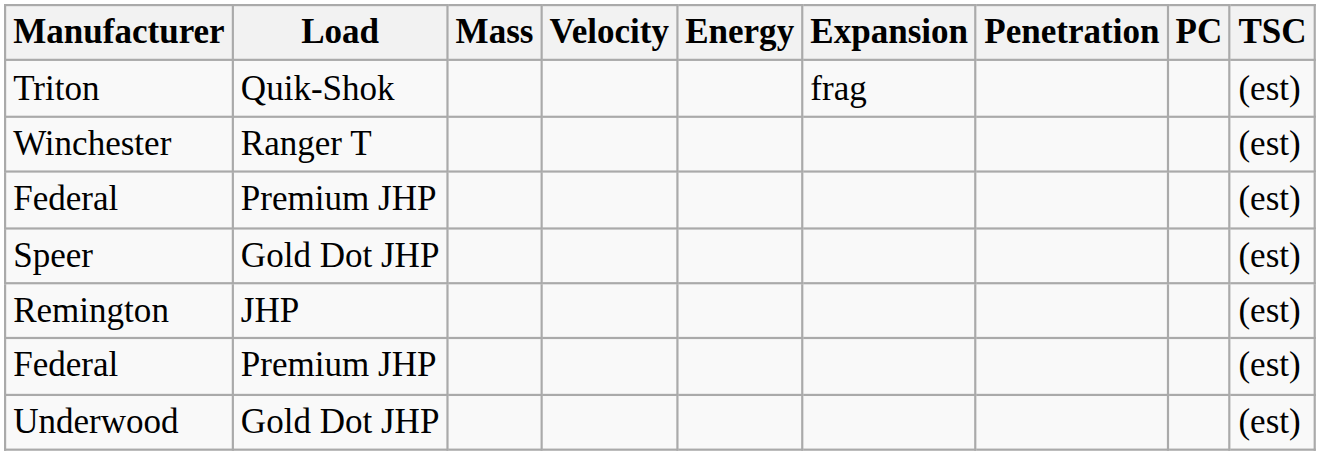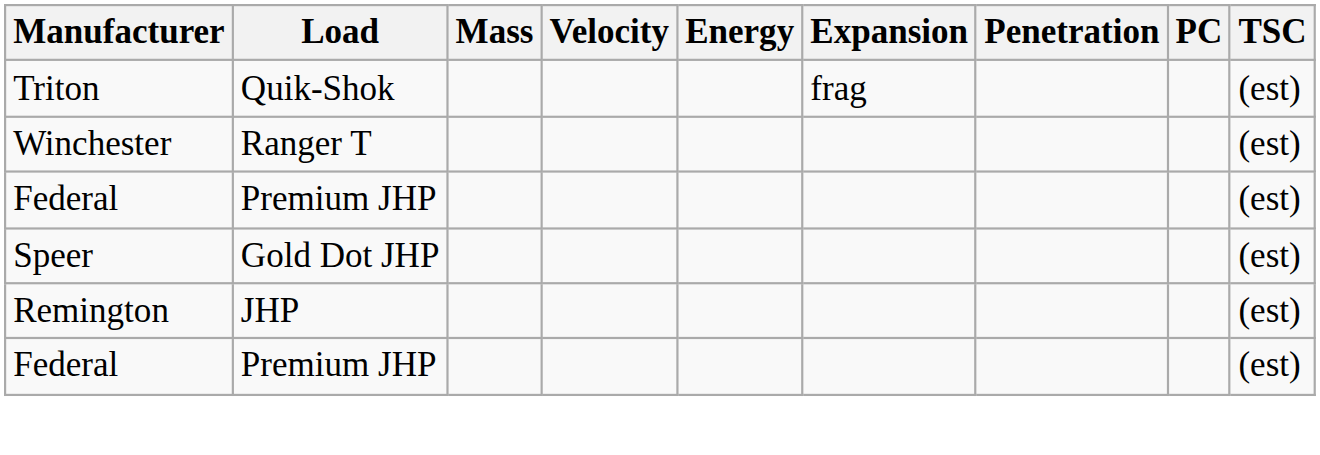 <table class="wikitable">
 <tr>
 <th>Manufacturer</th>
 <th>Load</th>
 <th>Mass</th>
 <th>Velocity</th>
 <th>Energy</th>
 <th>Expansion</th>
 <th>Penetration</th>
 <th>PC</th>
 <th>TSC</th>
 </tr>
 <tr>
 <td>Triton</td>
 <td>Quik-Shok</td>
 <td></td>
 <td></td>
 <td></td>
 <td>frag</td>
 <td></td>
 <td></td>
 <td> (est)</td>
 </tr>
 <tr>
 <td>Winchester</td>
 <td>Ranger T</td>
 <td></td>
 <td></td>
 <td></td>
 <td></td>
 <td></td>
 <td></td>
 <td> (est)</td>
 </tr>
 <tr>
 <td>Federal</td>
 <td>Premium JHP</td>
 <td></td>
 <td></td>
 <td></td>
 <td></td>
 <td></td>
 <td></td>
 <td> (est)</td>
 </tr>
 <tr>
 <td>Speer</td>
 <td>Gold Dot JHP</td>
 <td></td>
 <td></td>
 <td></td>
 <td></td>
 <td></td>
 <td></td>
 <td> (est)</td>
 </tr>
 <tr>
 <td>Remington</td>
 <td>JHP</td>
 <td></td>
 <td></td>
 <td></td>
 <td></td>
 <td></td>
 <td></td>
 <td> (est)</td>
 </tr>
 <tr>
 <td>Federal</td>
 <td>Premium JHP</td>
 <td></td>
 <td></td>
 <td></td>
 <td></td>
 <td></td>
 <td></td>
 <td> (est)</td>
 </tr>
-<tr>
-<td>Underwood</td>
-<td>Gold Dot JHP</td>
-<td></td>
-<td></td>
-<td></td>
-<td></td>
-<td></td>
-<td></td>
-<td> (est)</td>
-</tr>
 </table>
